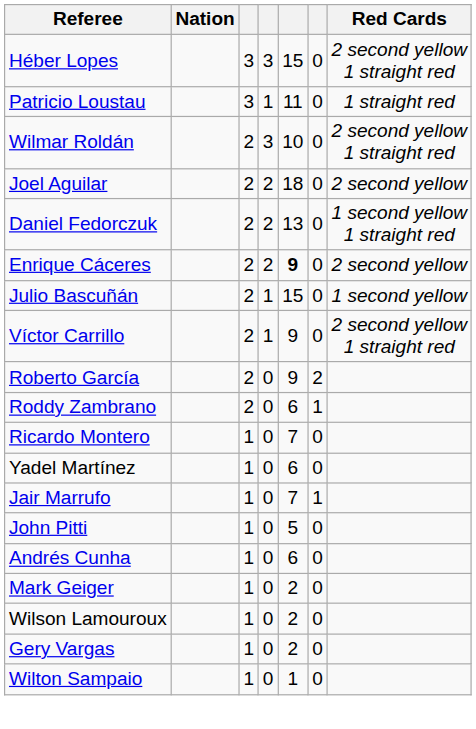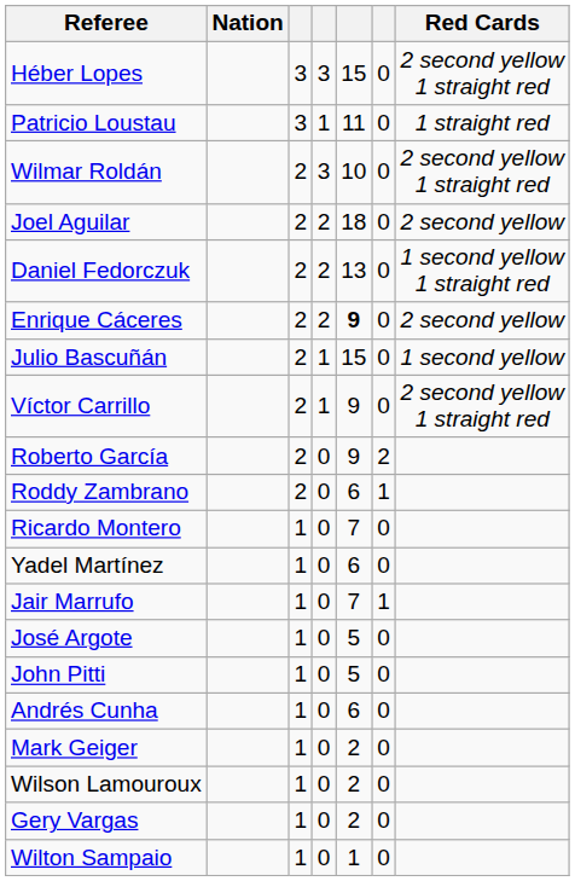 <table class="wikitable sortable" style="text-align:center;">
 <tr>
 <th>Referee</th>
 <th>Nation</th>
 <th></th>
 <th></th>
 <th></th>
 <th></th>
 <th class="unsortable">Red Cards</th>
 </tr>
 <tr>
 <td align=left><a href='#'>Héber Lopes</a></td>
 <td align=left></td>
 <td>3</td>
 <td>3</td>
 <td>15</td>
 <td>0</td>
 <td><em>2 second yellow</em><br><em>1 straight red</em></td>
 </tr>
 <tr>
 <td align=left><a href='#'>Patricio Loustau</a></td>
 <td align=left></td>
 <td>3</td>
 <td>1</td>
 <td>11</td>
 <td>0</td>
 <td><em>1 straight red</em></td>
 </tr>
 <tr>
 <td align=left><a href='#'>Wilmar Roldán</a></td>
 <td align=left></td>
 <td>2</td>
 <td>3</td>
 <td>10</td>
 <td>0</td>
 <td><em>2 second yellow</em><br><em>1 straight red</em></td>
 </tr>
 <tr>
 <td align=left><a href='#'>Joel Aguilar</a></td>
 <td align=left></td>
 <td>2</td>
 <td>2</td>
 <td>18</td>
 <td>0</td>
 <td><em>2 second yellow</em></td>
 </tr>
 <tr>
 <td align=left><a href='#'>Daniel Fedorczuk</a></td>
 <td align=left></td>
 <td>2</td>
 <td>2</td>
 <td>13</td>
 <td>0</td>
 <td><em>1 second yellow</em><br><em>1 straight red</em></td>
 </tr>
 <tr>
 <td align=left><a href='#'>Enrique Cáceres</a></td>
 <td align=left></td>
 <td>2</td>
 <td>2</td>
 <td><strong>9</strong></td>
 <td>0</td>
 <td><em>2 second yellow</em></td>
 </tr>
 <tr>
 <td align=left><a href='#'>Julio Bascuñán</a></td>
 <td align=left></td>
 <td>2</td>
 <td>1</td>
 <td>15</td>
 <td>0</td>
 <td><em>1 second yellow</em></td>
 </tr>
 <tr>
 <td align=left><a href='#'>Víctor Carrillo</a></td>
 <td align=left></td>
 <td>2</td>
 <td>1</td>
 <td>9</td>
 <td>0</td>
 <td><em>2 second yellow</em><br><em>1 straight red</em></td>
 </tr>
 <tr>
 <td align=left><a href='#'>Roberto García</a></td>
 <td align=left></td>
 <td>2</td>
 <td>0</td>
 <td>9</td>
 <td>2</td>
 <td></td>
 </tr>
 <tr>
 <td align=left><a href='#'>Roddy Zambrano</a></td>
 <td align=left></td>
 <td>2</td>
 <td>0</td>
 <td>6</td>
 <td>1</td>
 <td></td>
 </tr>
 <tr>
 <td align=left><a href='#'>Ricardo Montero</a></td>
 <td align=left></td>
 <td>1</td>
 <td>0</td>
 <td>7</td>
 <td>0</td>
 <td></td>
 </tr>
 <tr>
 <td align=left>Yadel Martínez</td>
 <td align=left></td>
 <td>1</td>
 <td>0</td>
 <td>6</td>
 <td>0</td>
 <td></td>
 </tr>
 <tr>
 <td align=left><a href='#'>Jair Marrufo</a></td>
 <td align=left></td>
 <td>1</td>
 <td>0</td>
 <td>7</td>
 <td>1</td>
 <td></td>
 </tr>
 <tr>
+<td align=left><a href='#'>José Argote</a></td>
+<td align=left></td>
+<td>1</td>
+<td>0</td>
+<td>5</td>
+<td>0</td>
+<td></td>
+</tr>
+<tr>
 <td align=left><a href='#'>John Pitti</a></td>
 <td align=left></td>
 <td>1</td>
 <td>0</td>
 <td>5</td>
 <td>0</td>
 <td></td>
 </tr>
 <tr>
 <td align=left><a href='#'>Andrés Cunha</a></td>
 <td align=left></td>
 <td>1</td>
 <td>0</td>
 <td>6</td>
 <td>0</td>
 <td></td>
 </tr>
 <tr>
 <td align=left><a href='#'>Mark Geiger</a></td>
 <td align=left></td>
 <td>1</td>
 <td>0</td>
 <td>2</td>
 <td>0</td>
 <td></td>
 </tr>
 <tr>
 <td align=left>Wilson Lamouroux</td>
 <td align=left></td>
 <td>1</td>
 <td>0</td>
 <td>2</td>
 <td>0</td>
 <td></td>
 </tr>
 <tr>
 <td align=left><a href='#'>Gery Vargas</a></td>
 <td align=left></td>
 <td>1</td>
 <td>0</td>
 <td>2</td>
 <td>0</td>
 <td></td>
 </tr>
 <tr>
 <td align=left><a href='#'>Wilton Sampaio</a></td>
 <td align=left></td>
 <td>1</td>
 <td>0</td>
 <td>1</td>
 <td>0</td>
 <td></td>
 </tr>
 </table>
